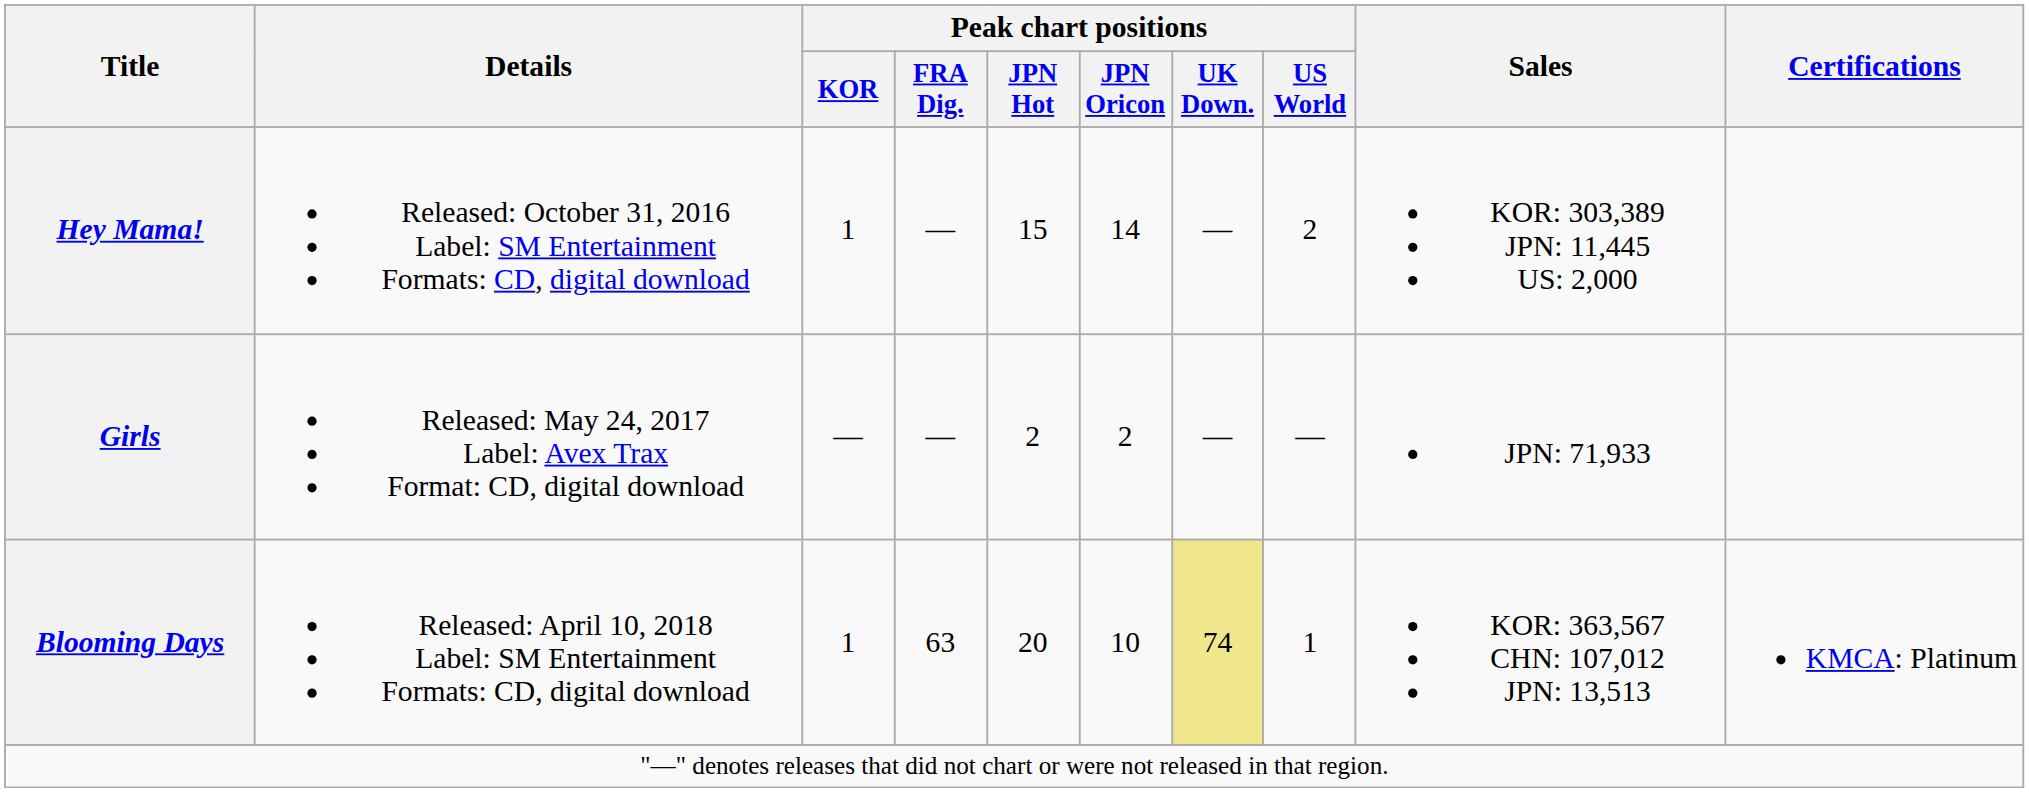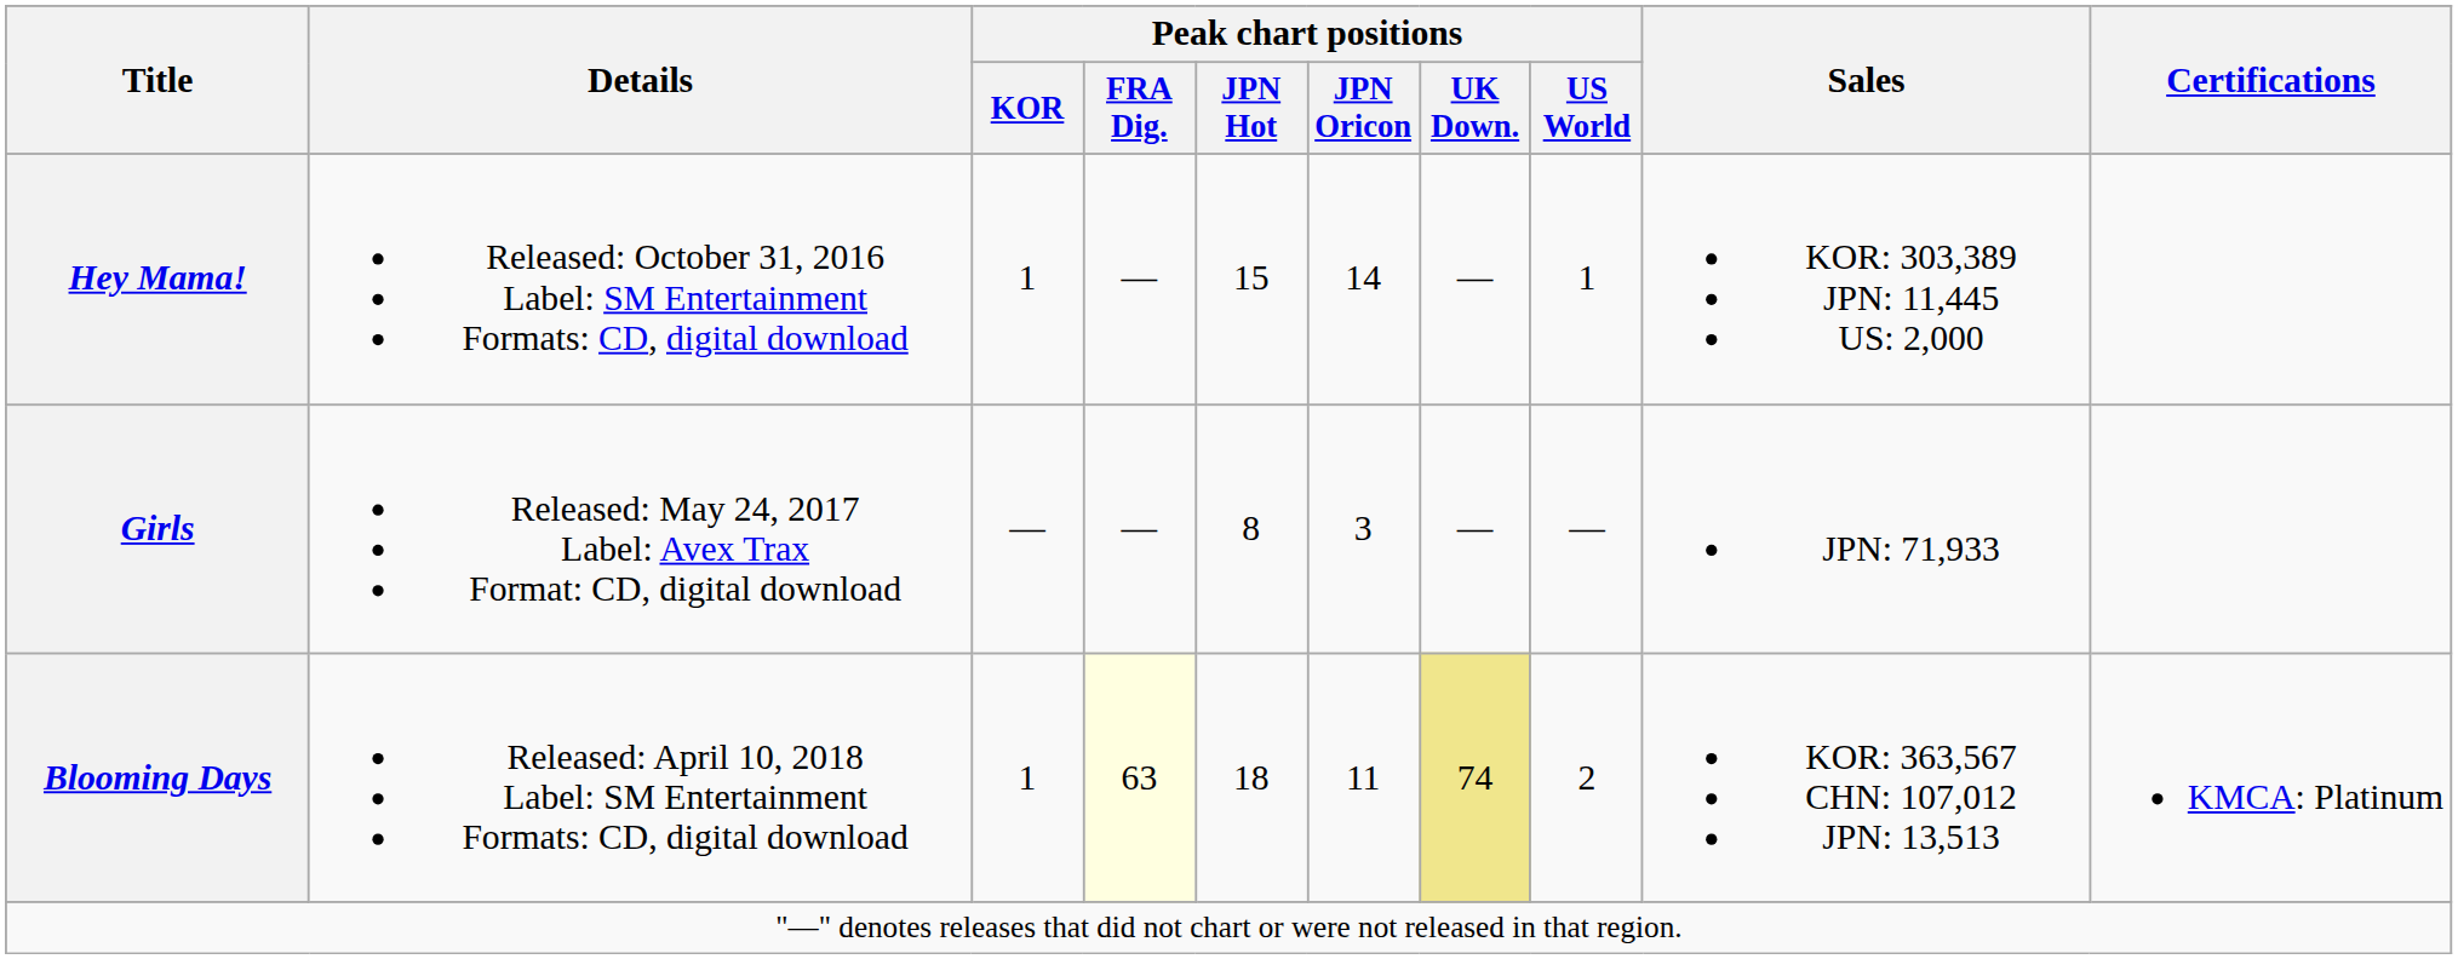 <table class="wikitable plainrowheaders" style="text-align:center">
 <tr>
 <th scope="col" rowspan="2" style="width:8em">Title</th>
 <th scope="col" rowspan="2" style="width:18em">Details</th>
 <th scope="col" colspan="6">Peak chart positions</th>
 <th scope="col" rowspan="2" style="width:12em">Sales</th>
 <th scope="col" rowspan="2"><a href='#'>Certifications</a></th>
 </tr>
 <tr>
 <th scope="col" style="width:3em;font-size:90%"><a href='#'>KOR</a><br></th>
 <th scope="col" style="width:3em;font-size:90%"><a href='#'>FRA Dig.</a> <br></th>
 <th scope="col" style="width:3em;font-size:90%"><a href='#'>JPN<br>Hot</a><br></th>
 <th scope="col" style="width:3em;font-size:90%"><a href='#'>JPN<br>Oricon</a><br></th>
 <th scope="col" style="width:3em;font-size:90%"><a href='#'>UK<br>Down.</a><br></th>
 <th scope="col" style="width:3em;font-size:90%"><a href='#'>US World</a><br></th>
 </tr>
 <tr>
 <th scope="row"><em><a href='#'>Hey Mama!</a></em></th>
 <td><br><ul><li>Released: October 31, 2016 </li><li>Label: <a href='#'>SM Entertainment</a></li><li>Formats: <a href='#'>CD</a>, <a href='#'>digital download</a></li></ul></td>
 <td>1</td>
 <td>—</td>
 <td>15</td>
 <td>14</td>
 <td>—</td>
-<td>2</td>
+<td>1</td>
 <td><br><ul><li>KOR: 303,389</li><li>JPN: 11,445</li><li>US: 2,000</li></ul></td>
 <td></td>
 </tr>
 <tr>
 <th scope="row"><em><a href='#'>Girls</a></em></th>
 <td><br><ul><li>Released: May 24, 2017 </li><li>Label: <a href='#'>Avex Trax</a></li><li>Format: CD, digital download</li></ul></td>
 <td>—</td>
 <td>—</td>
-<td>2</td>
-<td>2</td>
+<td>8</td>
+<td>3</td>
 <td>—</td>
 <td>—</td>
 <td><br><ul><li>JPN: 71,933</li></ul></td>
 <td></td>
 </tr>
 <tr>
 <th scope="row"><em><a href='#'>Blooming Days</a></em></th>
 <td><br><ul><li>Released: April 10, 2018 </li><li>Label: SM Entertainment</li><li>Formats: CD, digital download</li></ul></td>
 <td>1</td>
-<td>63</td>
-<td>20</td>
-<td>10</td>
+<td style="background: lightyellow;">63</td>
+<td>18</td>
+<td>11</td>
 <td style="background: khaki;">74</td>
-<td>1</td>
+<td>2</td>
 <td><br><ul><li>KOR: 363,567</li><li>CHN: 107,012</li><li>JPN: 13,513</li></ul></td>
 <td><br><ul><li><a href='#'>KMCA</a>: Platinum</li></ul></td>
 </tr>
 <tr>
 <td colspan="10" style="text-align:center; font-size:85%">"—" denotes releases that did not chart or were not released in that region.</td>
 </tr>
 </table>
